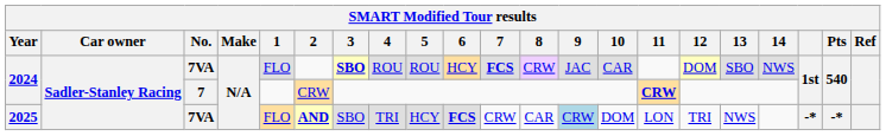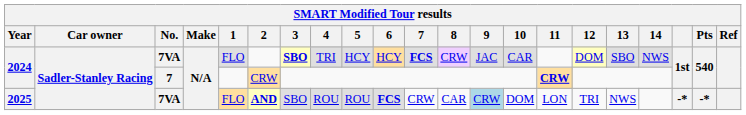 <table class="wikitable" style="text-align:center; font-size:75%">
 <tr>
 <th colspan=38><a href='#'>SMART Modified Tour</a> results</th>
 </tr>
 <tr>
 <th>Year</th>
 <th>Car owner</th>
 <th>No.</th>
 <th>Make</th>
 <th>1</th>
 <th>2</th>
 <th>3</th>
 <th>4</th>
 <th>5</th>
 <th>6</th>
 <th>7</th>
 <th>8</th>
 <th>9</th>
 <th>10</th>
 <th>11</th>
 <th>12</th>
 <th>13</th>
 <th>14</th>
 <th></th>
 <th>Pts</th>
 <th>Ref</th>
 </tr>
 <tr>
 <th rowspan=2><a href='#'>2024</a></th>
 <th rowspan=3><a href='#'>Sadler-Stanley Racing</a></th>
 <th>7VA</th>
 <th rowspan=3>N/A</th>
 <td style="background:#DFDFDF;"><a href='#'>FLO</a><br></td>
 <td></td>
 <td style="background:#FFFFBF;"><strong><a href='#'>SBO</a></strong><br></td>
-<td style="background:#DFDFDF;"><a href='#'>ROU</a><br></td>
-<td style="background:#DFDFDF;"><a href='#'>ROU</a><br></td>
+<td style="background:#DFDFDF;"><a href='#'>TRI</a><br></td>
+<td style="background:#DFDFDF;"><a href='#'>HCY</a><br></td>
 <td style="background:#FFDF9F;"><a href='#'>HCY</a><br></td>
 <td style="background:#DFDFDF;"><strong><a href='#'>FCS</a></strong><br></td>
 <td style="background:#EFCFFF;"><a href='#'>CRW</a><br></td>
 <td style="background:#DFDFDF;"><a href='#'>JAC</a><br></td>
 <td style="background:#DFDFDF;"><a href='#'>CAR</a><br></td>
 <td></td>
 <td style="background:#FFFFBF;"><a href='#'>DOM</a><br></td>
 <td style="background:#DFDFDF;"><a href='#'>SBO</a><br></td>
 <td style="background:#DFDFDF;"><a href='#'>NWS</a><br></td>
 <th rowspan=2>1st</th>
 <th rowspan=2>540</th>
 <th rowspan=2></th>
 </tr>
 <tr>
 <th>7</th>
 <td></td>
 <td style="background:#FFDF9F;"><a href='#'>CRW</a><br></td>
 <td colspan=8></td>
 <td style="background:#FFDF9F;"><strong><a href='#'>CRW</a></strong><br></td>
 <td colspan=3></td>
 </tr>
 <tr>
 <th><a href='#'>2025</a></th>
 <th>7VA</th>
 <td style="background:#FFDF9F;"><a href='#'>FLO</a><br></td>
 <td style="background:#FFFFBF;"><strong><a href='#'>AND</a></strong><br></td>
 <td style="background:#DFDFDF;"><a href='#'>SBO</a><br></td>
-<td style="background:#DFDFDF;"><a href='#'>TRI</a><br></td>
-<td style="background:#DFDFDF;"><a href='#'>HCY</a><br></td>
+<td style="background:#DFDFDF;"><a href='#'>ROU</a><br></td>
+<td style="background:#DFDFDF;"><a href='#'>ROU</a><br></td>
 <td style="background:#DFDFDF;"><strong><a href='#'>FCS</a></strong><br></td>
 <td><a href='#'>CRW</a></td>
 <td><a href='#'>CAR</a></td>
 <td style="background: lightblue;"><a href='#'>CRW</a></td>
 <td><a href='#'>DOM</a></td>
 <td><a href='#'>LON</a></td>
 <td><a href='#'>TRI</a></td>
 <td><a href='#'>NWS</a></td>
 <td></td>
 <th>-*</th>
 <th>-*</th>
 <th></th>
 </tr>
 </table>
